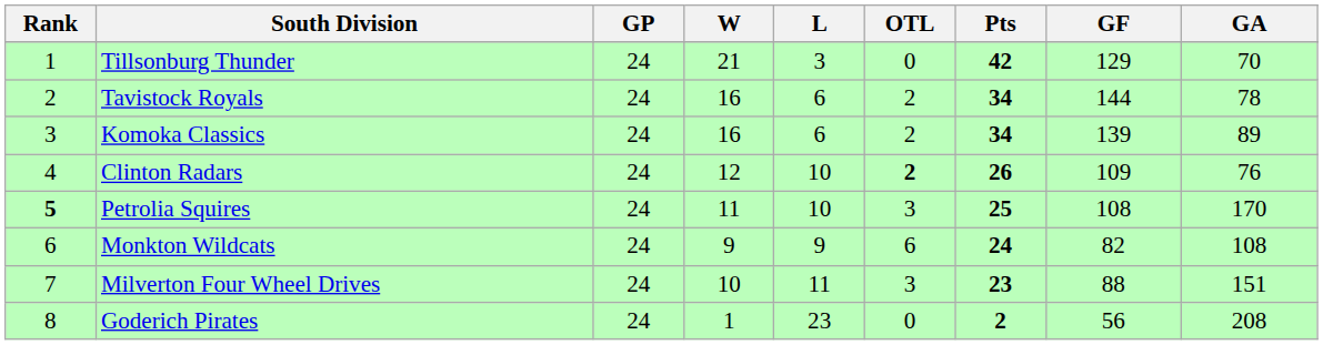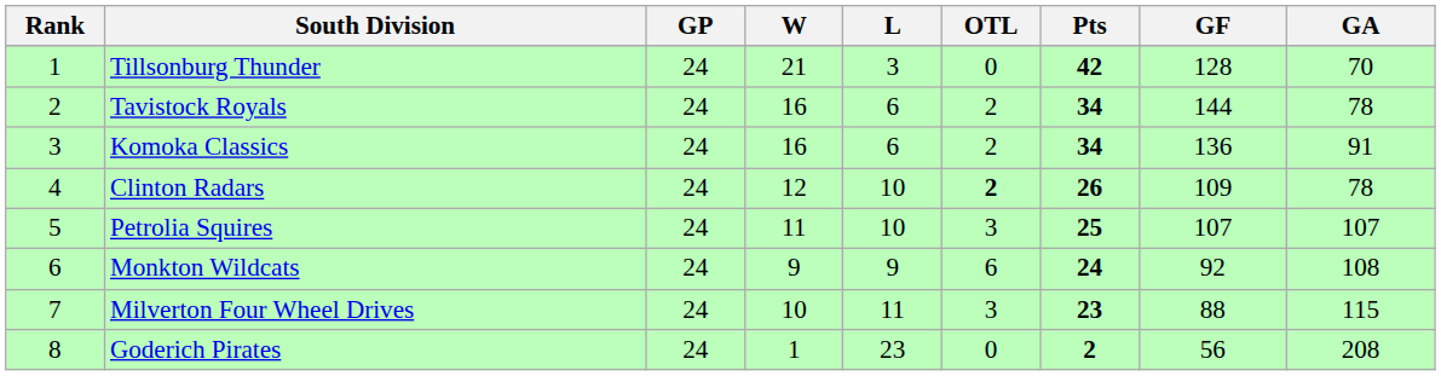 <table class="wikitable" style="text-align:center" width:50em">
 <tr>
 <th bgcolor="#DDDDFF" width="5%">Rank</th>
 <th bgcolor="#DDDDFF" width="27.5%">South Division</th>
 <th bgcolor="#DDDDFF" width="5%">GP</th>
 <th bgcolor="#DDDDFF" width="5%">W</th>
 <th bgcolor="#DDDDFF" width="5%">L</th>
 <th bgcolor="#DDDDFF" width="5%">OTL</th>
 <th bgcolor="#DDDDFF" width="5%">Pts</th>
 <th bgcolor="#DDDDFF" width="7.5%">GF</th>
 <th bgcolor="#DDDDFF" width="7.5%">GA</th>
 </tr>
 <tr>
 </tr>
 <tr bgcolor="#bbffbb">
 <td>1</td>
 <td align=left><a href='#'>Tillsonburg Thunder</a></td>
 <td>24</td>
 <td>21</td>
 <td>3</td>
 <td>0</td>
 <td><strong>42</strong></td>
-<td>129</td>
+<td>128</td>
 <td>70</td>
 </tr>
 <tr bgcolor="#bbffbb">
 <td>2</td>
 <td align=left><a href='#'>Tavistock Royals</a></td>
 <td>24</td>
 <td>16</td>
 <td>6</td>
 <td>2</td>
 <td><strong>34</strong></td>
 <td>144</td>
 <td>78</td>
 </tr>
 <tr bgcolor="#bbffbb">
 <td>3</td>
 <td align=left><a href='#'>Komoka Classics</a></td>
 <td>24</td>
 <td>16</td>
 <td>6</td>
 <td>2</td>
 <td><strong>34</strong></td>
-<td>139</td>
-<td>89</td>
+<td>136</td>
+<td>91</td>
 </tr>
 <tr bgcolor="#bbffbb">
 <td>4</td>
 <td align=left><a href='#'>Clinton Radars</a></td>
 <td>24</td>
 <td>12</td>
 <td>10</td>
 <td><strong>2</strong></td>
 <td><strong>26</strong></td>
 <td>109</td>
-<td>76</td>
+<td>78</td>
 </tr>
 <tr bgcolor="#bbffbb">
-<td><strong>5</strong></td>
+<td>5</td>
 <td align=left><a href='#'>Petrolia Squires</a></td>
 <td>24</td>
 <td>11</td>
 <td>10</td>
 <td>3</td>
 <td><strong>25</strong></td>
-<td>108</td>
-<td>170</td>
+<td>107</td>
+<td>107</td>
 </tr>
 <tr bgcolor="#bbffbb">
 <td>6</td>
 <td align=left><a href='#'>Monkton Wildcats</a></td>
 <td>24</td>
 <td>9</td>
 <td>9</td>
 <td>6</td>
 <td><strong>24</strong></td>
-<td>82</td>
+<td>92</td>
 <td>108</td>
 </tr>
 <tr bgcolor="#bbffbb">
 <td>7</td>
 <td align=left><a href='#'>Milverton Four Wheel Drives</a></td>
 <td>24</td>
 <td>10</td>
 <td>11</td>
 <td>3</td>
 <td><strong>23</strong></td>
 <td>88</td>
-<td>151</td>
+<td>115</td>
 </tr>
 <tr bgcolor="#bbffbb">
 <td>8</td>
 <td align=left><a href='#'>Goderich Pirates</a></td>
 <td>24</td>
 <td>1</td>
 <td>23</td>
 <td>0</td>
 <td><strong>2</strong></td>
 <td>56</td>
 <td>208</td>
 </tr>
 </table>
